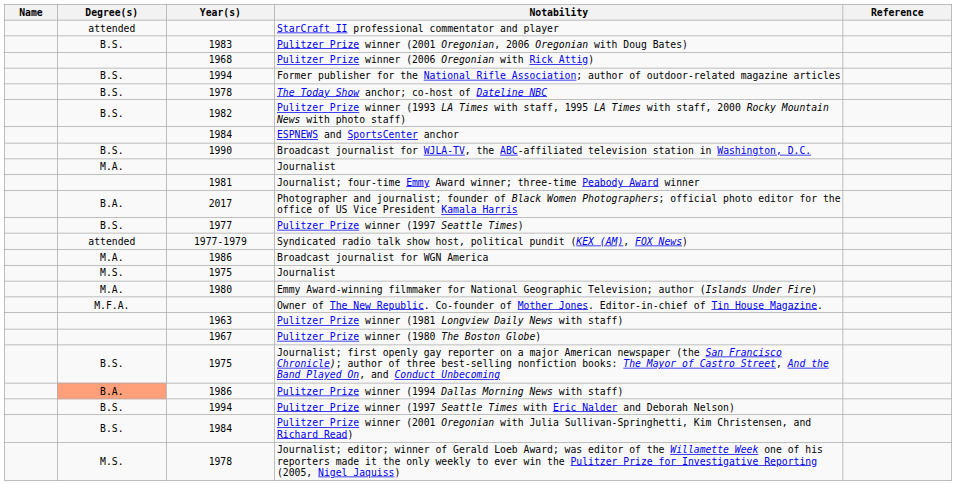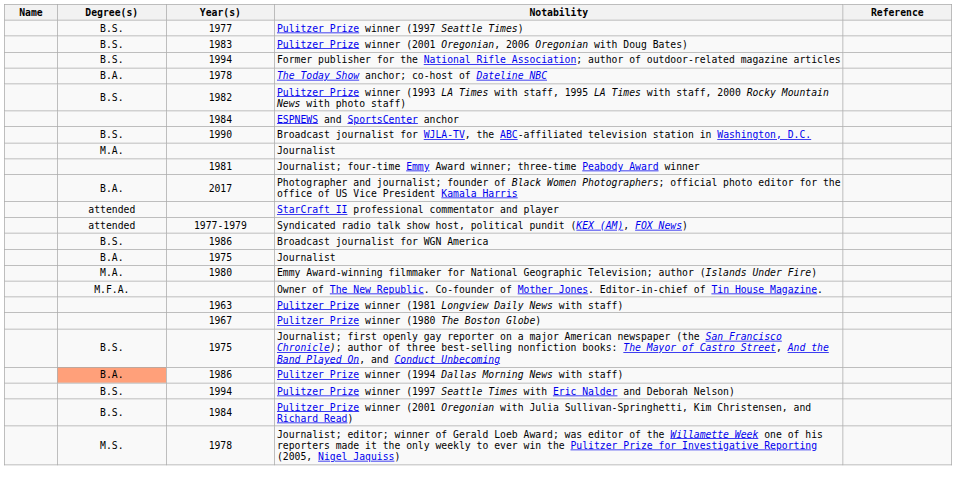 <table class="wikitable sortable" style="width:100%">
 <tr>
 <th width="* ">Name</th>
 <th>Degree(s)</th>
 <th>Year(s)</th>
 <th width="60%" class="unsortable">Notability</th>
 <th width="* " class="unsortable">Reference</th>
 </tr>
 <tr>
 <td></td>
-<td align="center">attended</td>
-<td align="center"></td>
-<td><a href='#'>StarCraft II</a> professional commentator and player</td>
+<td align="center">B.S.</td>
+<td align="center">1977</td>
+<td><a href='#'>Pulitzer Prize</a> winner (1997 <em>Seattle Times</em>)</td>
 <td align="center"></td>
 </tr>
 <tr>
 <td></td>
 <td align="center">B.S.</td>
 <td align="center">1983</td>
 <td><a href='#'>Pulitzer Prize</a> winner (2001 <em>Oregonian</em>, 2006 <em>Oregonian</em> with Doug Bates)</td>
 <td align="center"></td>
 </tr>
 <tr>
 <td></td>
-<td align="center"></td>
-<td align="center">1968</td>
-<td><a href='#'>Pulitzer Prize</a> winner (2006 <em>Oregonian</em> with <a href='#'>Rick Attig</a>)</td>
-<td align="center"></td>
-</tr>
-<tr>
-<td></td>
 <td align="center">B.S.</td>
 <td align="center">1994</td>
 <td>Former publisher for the <a href='#'>National Rifle Association</a>; author of outdoor-related magazine articles</td>
 <td align="center"></td>
 </tr>
 <tr>
 <td></td>
-<td align="center">B.S.</td>
+<td align="center">B.A.</td>
 <td align="center">1978</td>
 <td><em><a href='#'>The Today Show</a></em> anchor; co-host of <em><a href='#'>Dateline NBC</a></em></td>
 <td align="center"></td>
 </tr>
 <tr>
 <td></td>
 <td align="center">B.S.</td>
 <td align="center">1982</td>
 <td><a href='#'>Pulitzer Prize</a> winner (1993 <em>LA Times</em> with staff, 1995 <em>LA Times</em> with staff, 2000 <em>Rocky Mountain News</em> with photo staff)</td>
 <td align="center"></td>
 </tr>
 <tr>
 <td></td>
 <td align="center"></td>
 <td align="center">1984</td>
 <td><a href='#'>ESPNEWS</a> and <a href='#'>SportsCenter</a> anchor</td>
 <td align="center"></td>
 </tr>
 <tr>
 <td></td>
 <td align="center">B.S.</td>
 <td align="center">1990</td>
 <td>Broadcast journalist for <a href='#'>WJLA-TV</a>, the <a href='#'>ABC</a>-affiliated television station in <a href='#'>Washington, D.C.</a></td>
 <td align="center"></td>
 </tr>
 <tr>
 <td></td>
 <td align="center">M.A.</td>
 <td align="center"></td>
 <td>Journalist</td>
 <td align="center"></td>
 </tr>
 <tr>
 <td></td>
 <td align="center"></td>
 <td align="center">1981</td>
 <td>Journalist; four-time <a href='#'>Emmy</a> Award winner; three-time <a href='#'>Peabody Award</a> winner</td>
 <td align="center"></td>
 </tr>
 <tr>
 <td></td>
 <td align="center">B.A.</td>
 <td align="center">2017</td>
 <td>Photographer and journalist; founder of <em>Black Women Photographers</em>; official photo editor for the office of US Vice President <a href='#'>Kamala Harris</a></td>
 <td align="center"></td>
 </tr>
 <tr>
 <td></td>
-<td align="center">B.S.</td>
-<td align="center">1977</td>
-<td><a href='#'>Pulitzer Prize</a> winner (1997 <em>Seattle Times</em>)</td>
+<td align="center">attended</td>
+<td align="center"></td>
+<td><a href='#'>StarCraft II</a> professional commentator and player</td>
 <td align="center"></td>
 </tr>
 <tr>
 <td></td>
 <td align="center">attended</td>
 <td align="center">1977-1979</td>
 <td>Syndicated radio talk show host, political pundit (<em><a href='#'>KEX (AM)</a></em>, <em><a href='#'>FOX News</a></em>)</td>
 <td align="center"></td>
 </tr>
 <tr>
 <td></td>
-<td align="center">M.A.</td>
+<td align="center">B.S.</td>
 <td align="center">1986</td>
 <td>Broadcast journalist for WGN America</td>
 <td align="center"></td>
 </tr>
 <tr>
 <td></td>
-<td align="center">M.S.</td>
+<td align="center">B.A.</td>
 <td align="center">1975</td>
 <td>Journalist</td>
 <td align="center"></td>
 </tr>
 <tr>
 <td></td>
 <td align="center">M.A.</td>
 <td align="center">1980</td>
 <td>Emmy Award-winning filmmaker for National Geographic Television; author (<em>Islands Under Fire</em>)</td>
 <td align="center"></td>
 </tr>
 <tr>
 <td></td>
 <td align="center">M.F.A.</td>
 <td align="center"></td>
 <td>Owner of <a href='#'>The New Republic</a>. Co-founder of <a href='#'>Mother Jones</a>. Editor-in-chief of <a href='#'>Tin House Magazine</a>.</td>
 <td align="center"></td>
 </tr>
 <tr>
 <td></td>
 <td align="center"></td>
 <td align="center">1963</td>
 <td><a href='#'>Pulitzer Prize</a> winner (1981 <em>Longview Daily News</em> with staff)</td>
 <td align="center"></td>
 </tr>
 <tr>
 <td></td>
 <td align="center"></td>
 <td align="center">1967</td>
 <td><a href='#'>Pulitzer Prize</a> winner (1980 <em>The Boston Globe</em>)</td>
 <td align="center"></td>
 </tr>
 <tr>
 <td></td>
 <td align="center">B.S.</td>
 <td align="center">1975</td>
 <td>Journalist; first openly gay reporter on a major American newspaper (the <em><a href='#'>San Francisco Chronicle</a>)</em>; author of three best-selling nonfiction books: <em><a href='#'>The Mayor of Castro Street</a></em>, <em><a href='#'>And the Band Played On</a></em>, and <em><a href='#'>Conduct Unbecoming</a></em></td>
 <td align="center"></td>
 </tr>
 <tr>
 <td></td>
 <td align="center" style="background: lightsalmon;">B.A.</td>
 <td align="center">1986</td>
 <td><a href='#'>Pulitzer Prize</a> winner (1994 <em>Dallas Morning News</em> with staff)</td>
 <td align="center"></td>
 </tr>
 <tr>
 <td></td>
 <td align="center">B.S.</td>
 <td align="center">1994</td>
 <td><a href='#'>Pulitzer Prize</a> winner (1997 <em>Seattle Times</em> with <a href='#'>Eric Nalder</a> and Deborah Nelson)</td>
 <td align="center"></td>
 </tr>
 <tr>
 <td></td>
 <td align="center">B.S.</td>
 <td align="center">1984</td>
 <td><a href='#'>Pulitzer Prize</a> winner (2001 <em>Oregonian</em> with Julia Sullivan-Springhetti, Kim Christensen, and <a href='#'>Richard Read</a>)</td>
 <td align="center"></td>
 </tr>
 <tr>
 <td></td>
 <td align="center">M.S.</td>
 <td align="center">1978</td>
 <td>Journalist; editor; winner of Gerald Loeb Award; was editor of the <em><a href='#'>Willamette Week</a></em> one of his reporters made it the only weekly to ever win the <a href='#'>Pulitzer Prize for Investigative Reporting</a> (2005, <a href='#'>Nigel Jaquiss</a>)</td>
 <td align="center"></td>
 </tr>
 </table>
